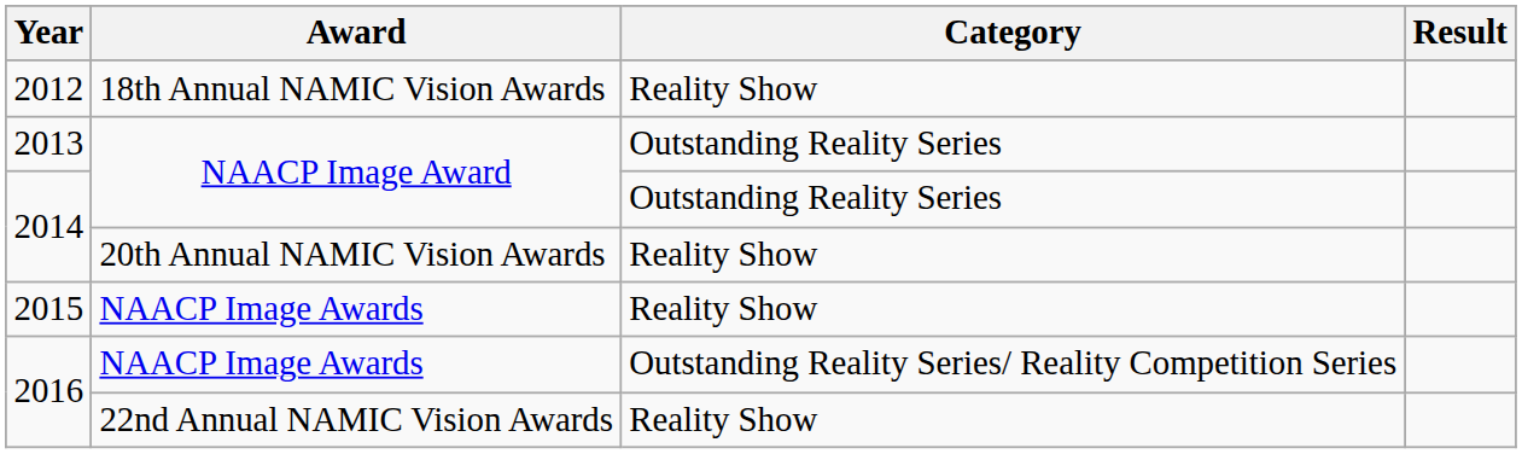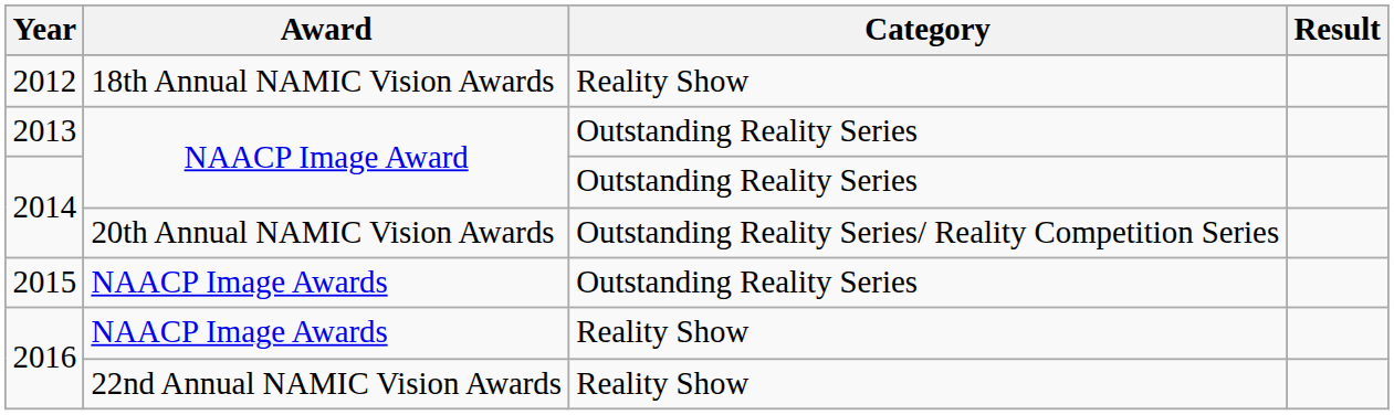 <table class="wikitable">
 <tr>
 <th>Year</th>
 <th>Award</th>
 <th>Category</th>
 <th>Result</th>
 </tr>
 <tr>
 <td style="text-align:center;" rowspan="1">2012</td>
 <td>18th Annual NAMIC Vision Awards</td>
 <td>Reality Show</td>
 <td></td>
 </tr>
 <tr>
 <td style="text-align:center;" rowspan="1">2013</td>
 <td style="text-align:center;" rowspan="2"><a href='#'>NAACP Image Award</a></td>
 <td>Outstanding Reality Series</td>
 <td></td>
 </tr>
 <tr>
 <td style="text-align:center;" rowspan="2">2014</td>
 <td>Outstanding Reality Series</td>
 <td></td>
 </tr>
 <tr>
 <td>20th Annual NAMIC Vision Awards</td>
-<td>Reality Show</td>
+<td>Outstanding Reality Series/ Reality Competition Series</td>
 <td></td>
 </tr>
 <tr>
 <td style="text-align:center;" rowspan="1">2015</td>
 <td><a href='#'>NAACP Image Awards</a></td>
-<td>Reality Show</td>
+<td>Outstanding Reality Series</td>
 <td></td>
 </tr>
 <tr>
 <td style="text-align:center;" rowspan="2">2016</td>
 <td><a href='#'>NAACP Image Awards</a></td>
-<td>Outstanding Reality Series/ Reality Competition Series</td>
+<td>Reality Show</td>
 <td></td>
 </tr>
 <tr>
 <td>22nd Annual NAMIC Vision Awards</td>
 <td>Reality Show</td>
 <td></td>
 </tr>
 </table>
